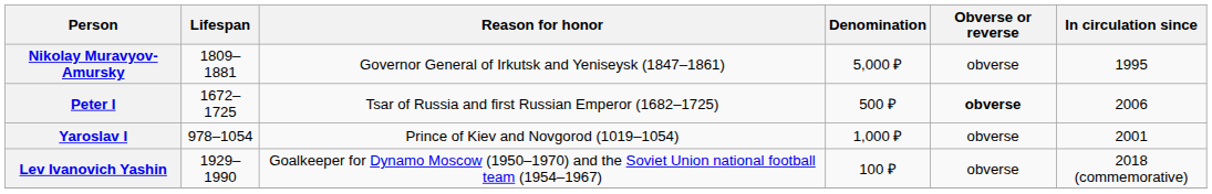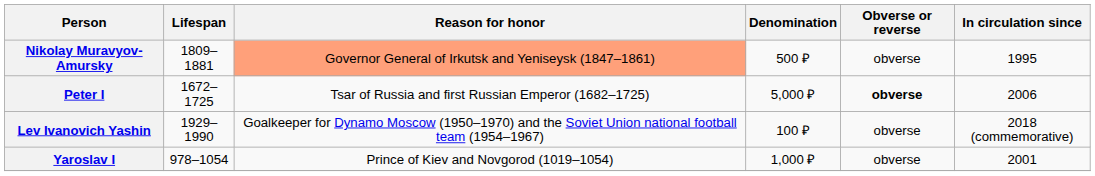 <table class="wikitable" style="font-size: 95%; text-align:center;">
 <tr>
 <th>Person</th>
 <th>Lifespan</th>
 <th>Reason for honor</th>
 <th>Denomination</th>
 <th>Obverse or reverse</th>
 <th>In circulation since</th>
 </tr>
 <tr>
 <th><a href='#'>Nikolay Muravyov-Amursky</a></th>
 <td>1809–1881</td>
-<td>Governor General of Irkutsk and Yeniseysk (1847–1861)</td>
-<td>5,000 ₽</td>
+<td style="background: lightsalmon;">Governor General of Irkutsk and Yeniseysk (1847–1861)</td>
+<td>500 ₽</td>
 <td>obverse</td>
 <td>1995</td>
 </tr>
 <tr>
 <th><a href='#'>Peter I</a></th>
 <td>1672–1725</td>
 <td>Tsar of Russia and first Russian Emperor (1682–1725)</td>
-<td>500 ₽</td>
+<td>5,000 ₽</td>
 <td><strong>obverse</strong></td>
 <td>2006</td>
+</tr>
+<tr>
+<th><a href='#'>Lev Ivanovich Yashin</a></th>
+<td>1929–1990</td>
+<td>Goalkeeper for <a href='#'>Dynamo Moscow</a> (1950–1970) and the <a href='#'>Soviet Union national football team</a> (1954–1967)</td>
+<td>100 ₽</td>
+<td>obverse</td>
+<td>2018 (commemorative)</td>
 </tr>
 <tr>
 <th><a href='#'>Yaroslav I</a></th>
 <td>978–1054</td>
 <td>Prince of Kiev and Novgorod (1019–1054)</td>
 <td>1,000 ₽</td>
 <td>obverse</td>
 <td>2001</td>
 </tr>
 <tr>
-<th><a href='#'>Lev Ivanovich Yashin</a></th>
-<td>1929–1990</td>
-<td>Goalkeeper for <a href='#'>Dynamo Moscow</a> (1950–1970) and the <a href='#'>Soviet Union national football team</a> (1954–1967)</td>
-<td>100 ₽</td>
-<td>obverse</td>
-<td>2018 (commemorative)</td>
-</tr>
-<tr>
 </tr>
 </table>
